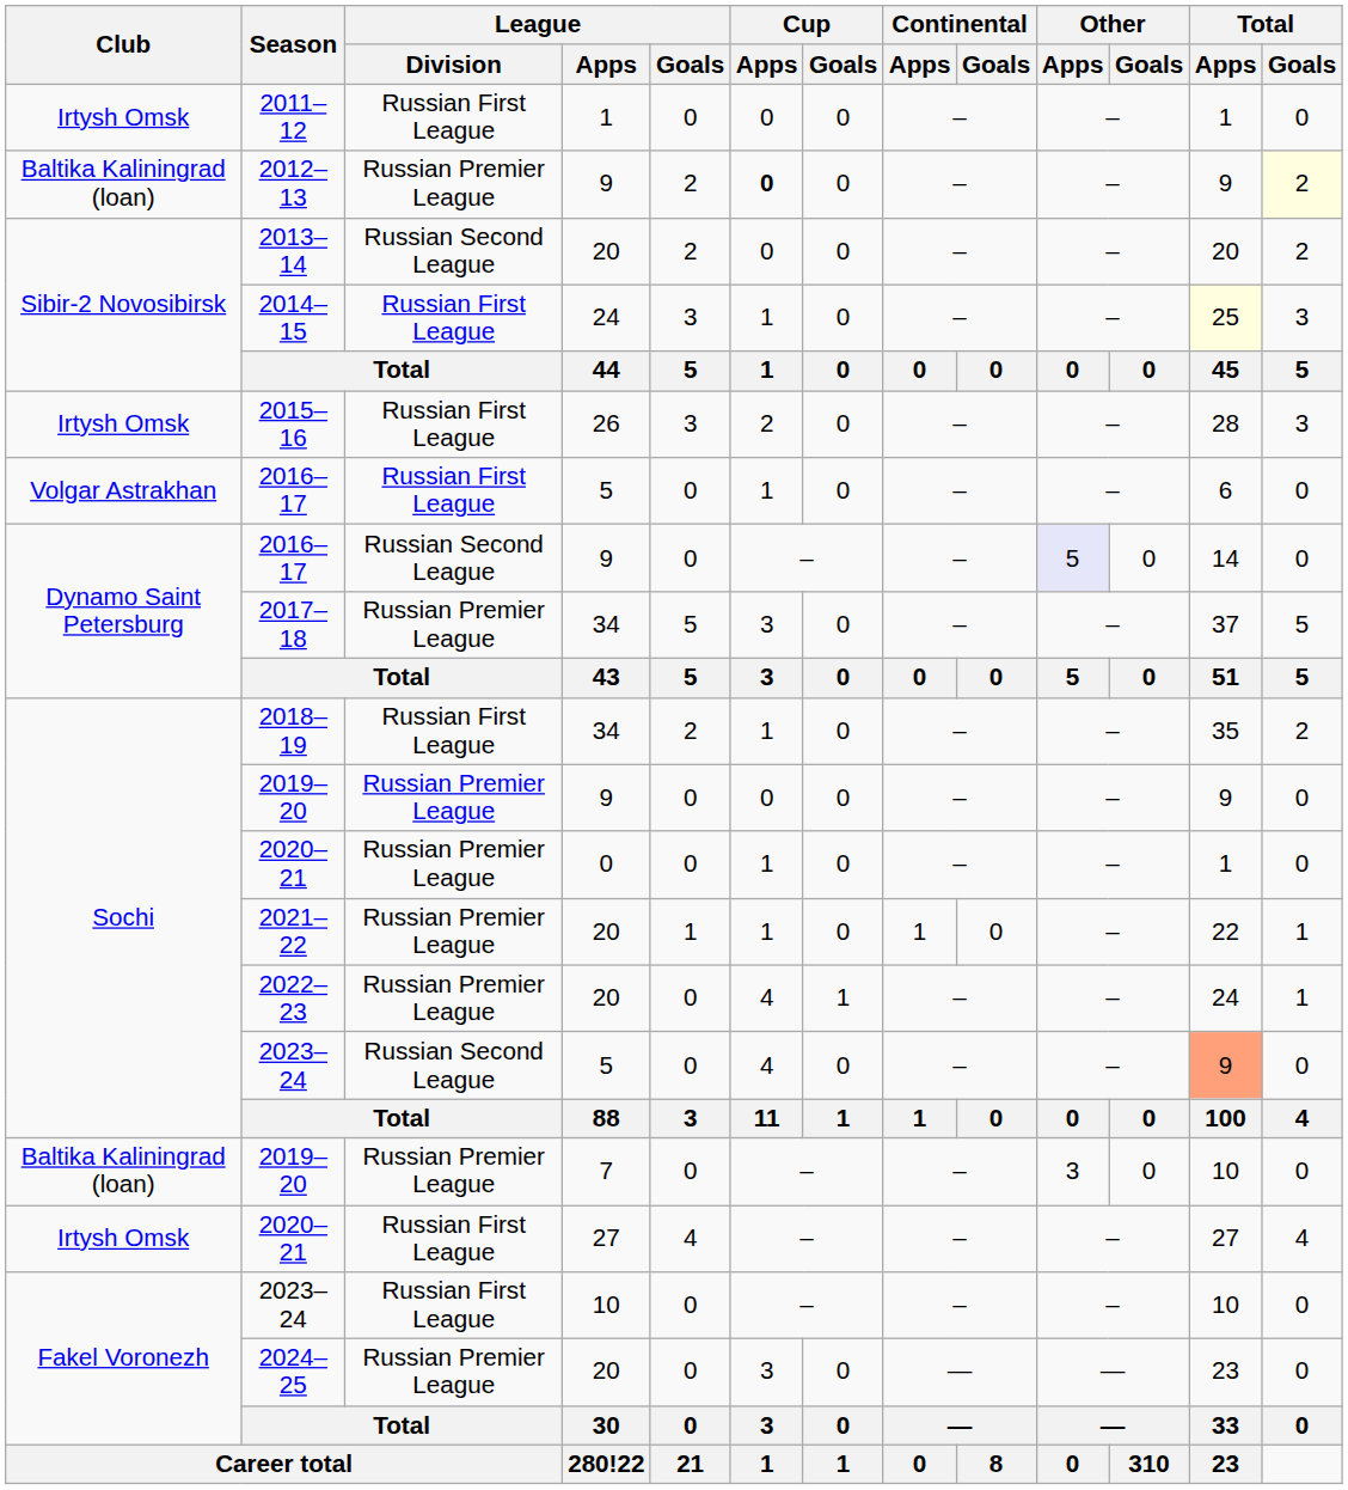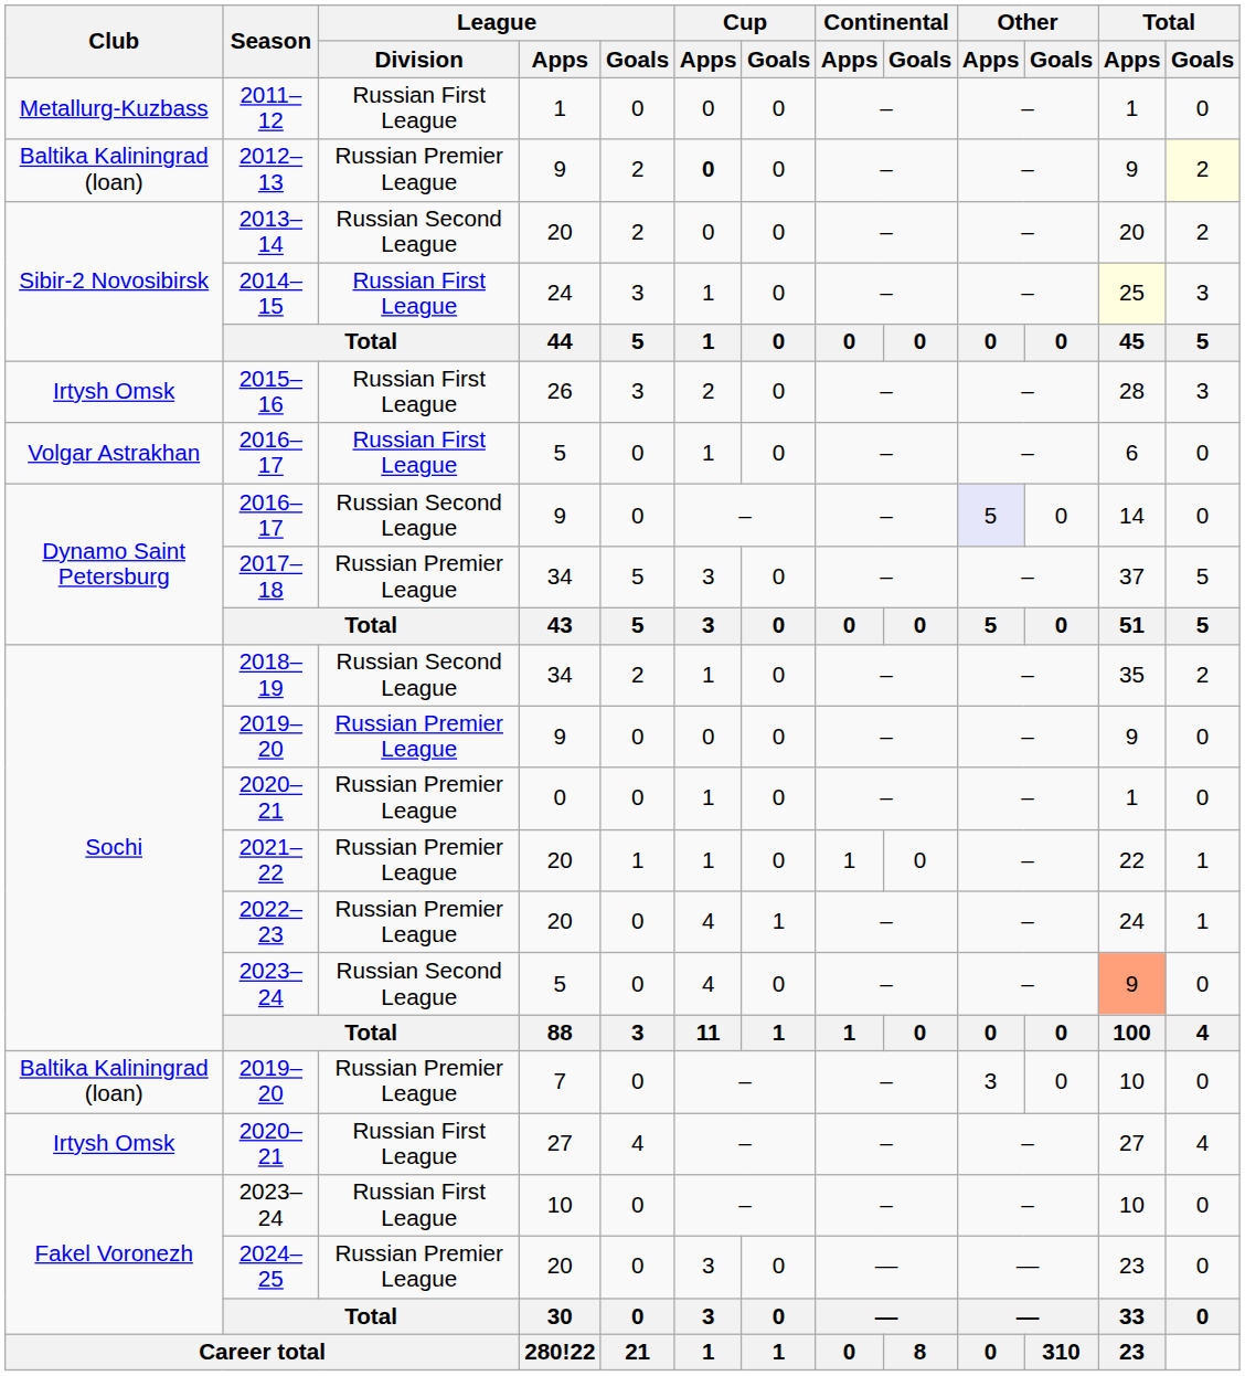 <table class="wikitable" style="text-align: center;">
 <tr>
 <th rowspan=2>Club</th>
 <th rowspan=2>Season</th>
 <th colspan=3>League</th>
 <th colspan=2>Cup</th>
 <th colspan=2>Continental</th>
 <th colspan=2>Other</th>
 <th colspan=2>Total</th>
 </tr>
 <tr>
 <th>Division</th>
 <th>Apps</th>
 <th>Goals</th>
 <th>Apps</th>
 <th>Goals</th>
 <th>Apps</th>
 <th>Goals</th>
 <th>Apps</th>
 <th>Goals</th>
 <th>Apps</th>
 <th>Goals</th>
 </tr>
 <tr>
-<td><a href='#'>Irtysh Omsk</a></td>
+<td><a href='#'>Metallurg-Kuzbass</a></td>
 <td><a href='#'>2011–12</a></td>
 <td>Russian First League</td>
 <td>1</td>
 <td>0</td>
 <td>0</td>
 <td>0</td>
 <td colspan=2>–</td>
 <td colspan=2>–</td>
 <td>1</td>
 <td>0</td>
 </tr>
 <tr>
 <td><a href='#'>Baltika Kaliningrad</a> (loan)</td>
 <td><a href='#'>2012–13</a></td>
 <td>Russian Premier League</td>
 <td>9</td>
 <td>2</td>
 <td><strong>0</strong></td>
 <td>0</td>
 <td colspan=2>–</td>
 <td colspan=2>–</td>
 <td>9</td>
 <td style="background: lightyellow;">2</td>
 </tr>
 <tr>
 <td rowspan="3"><a href='#'>Sibir-2 Novosibirsk</a></td>
 <td><a href='#'>2013–14</a></td>
 <td>Russian Second League</td>
 <td>20</td>
 <td>2</td>
 <td>0</td>
 <td>0</td>
 <td colspan=2>–</td>
 <td colspan=2>–</td>
 <td>20</td>
 <td>2</td>
 </tr>
 <tr>
 <td><a href='#'>2014–15</a></td>
 <td><a href='#'>Russian First League</a></td>
 <td>24</td>
 <td>3</td>
 <td>1</td>
 <td>0</td>
 <td colspan=2>–</td>
 <td colspan=2>–</td>
 <td style="background: lightyellow;">25</td>
 <td>3</td>
 </tr>
 <tr>
 <th colspan=2>Total</th>
 <th>44</th>
 <th>5</th>
 <th>1</th>
 <th>0</th>
 <th>0</th>
 <th>0</th>
 <th>0</th>
 <th>0</th>
 <th>45</th>
 <th>5</th>
 </tr>
 <tr>
 <td><a href='#'>Irtysh Omsk</a></td>
 <td><a href='#'>2015–16</a></td>
 <td>Russian First League</td>
 <td>26</td>
 <td>3</td>
 <td>2</td>
 <td>0</td>
 <td colspan=2>–</td>
 <td colspan=2>–</td>
 <td>28</td>
 <td>3</td>
 </tr>
 <tr>
 <td><a href='#'>Volgar Astrakhan</a></td>
 <td><a href='#'>2016–17</a></td>
 <td><a href='#'>Russian First League</a></td>
 <td>5</td>
 <td>0</td>
 <td>1</td>
 <td>0</td>
 <td colspan=2>–</td>
 <td colspan=2>–</td>
 <td>6</td>
 <td>0</td>
 </tr>
 <tr>
 <td rowspan="3"><a href='#'>Dynamo Saint Petersburg</a></td>
 <td><a href='#'>2016–17</a></td>
 <td>Russian Second League</td>
 <td>9</td>
 <td>0</td>
 <td colspan=2>–</td>
 <td colspan=2>–</td>
 <td style="background: lavender;">5</td>
 <td>0</td>
 <td>14</td>
 <td>0</td>
 </tr>
 <tr>
 <td><a href='#'>2017–18</a></td>
 <td>Russian Premier League</td>
 <td>34</td>
 <td>5</td>
 <td>3</td>
 <td>0</td>
 <td colspan=2>–</td>
 <td colspan=2>–</td>
 <td>37</td>
 <td>5</td>
 </tr>
 <tr>
 <th colspan=2>Total</th>
 <th>43</th>
 <th>5</th>
 <th>3</th>
 <th>0</th>
 <th>0</th>
 <th>0</th>
 <th>5</th>
 <th>0</th>
 <th>51</th>
 <th>5</th>
 </tr>
 <tr>
 <td rowspan="7"><a href='#'>Sochi</a></td>
 <td><a href='#'>2018–19</a></td>
-<td>Russian First League</td>
+<td>Russian Second League</td>
 <td>34</td>
 <td>2</td>
 <td>1</td>
 <td>0</td>
 <td colspan=2>–</td>
 <td colspan=2>–</td>
 <td>35</td>
 <td>2</td>
 </tr>
 <tr>
 <td><a href='#'>2019–20</a></td>
 <td><a href='#'>Russian Premier League</a></td>
 <td>9</td>
 <td>0</td>
 <td>0</td>
 <td>0</td>
 <td colspan=2>–</td>
 <td colspan=2>–</td>
 <td>9</td>
 <td>0</td>
 </tr>
 <tr>
 <td><a href='#'>2020–21</a></td>
 <td>Russian Premier League</td>
 <td>0</td>
 <td>0</td>
 <td>1</td>
 <td>0</td>
 <td colspan=2>–</td>
 <td colspan=2>–</td>
 <td>1</td>
 <td>0</td>
 </tr>
 <tr>
 <td><a href='#'>2021–22</a></td>
 <td>Russian Premier League</td>
 <td>20</td>
 <td>1</td>
 <td>1</td>
 <td>0</td>
 <td>1</td>
 <td>0</td>
 <td colspan=2>–</td>
 <td>22</td>
 <td>1</td>
 </tr>
 <tr>
 <td><a href='#'>2022–23</a></td>
 <td>Russian Premier League</td>
 <td>20</td>
 <td>0</td>
 <td>4</td>
 <td>1</td>
 <td colspan=2>–</td>
 <td colspan=2>–</td>
 <td>24</td>
 <td>1</td>
 </tr>
 <tr>
 <td><a href='#'>2023–24</a></td>
 <td>Russian Second League</td>
 <td>5</td>
 <td>0</td>
 <td>4</td>
 <td>0</td>
 <td colspan=2>–</td>
 <td colspan=2>–</td>
 <td style="background: lightsalmon;">9</td>
 <td>0</td>
 </tr>
 <tr>
 <th colspan=2>Total</th>
 <th>88</th>
 <th>3</th>
 <th>11</th>
 <th>1</th>
 <th>1</th>
 <th>0</th>
 <th>0</th>
 <th>0</th>
 <th>100</th>
 <th>4</th>
 </tr>
 <tr>
 <td><a href='#'>Baltika Kaliningrad</a> (loan)</td>
 <td><a href='#'>2019–20</a></td>
 <td>Russian Premier League</td>
 <td>7</td>
 <td>0</td>
 <td colspan=2>–</td>
 <td colspan=2>–</td>
 <td>3</td>
 <td>0</td>
 <td>10</td>
 <td>0</td>
 </tr>
 <tr>
 <td><a href='#'>Irtysh Omsk</a></td>
 <td><a href='#'>2020–21</a></td>
 <td>Russian First League</td>
 <td>27</td>
 <td>4</td>
 <td colspan=2>–</td>
 <td colspan=2>–</td>
 <td colspan=2>–</td>
 <td>27</td>
 <td>4</td>
 </tr>
 <tr>
 <td rowspan="3"><a href='#'>Fakel Voronezh</a></td>
 <td>2023–24</td>
 <td>Russian First League</td>
 <td>10</td>
 <td>0</td>
 <td colspan=2>–</td>
 <td colspan=2>–</td>
 <td colspan=2>–</td>
 <td>10</td>
 <td>0</td>
 </tr>
 <tr>
 <td><a href='#'>2024–25</a></td>
 <td>Russian Premier League</td>
 <td>20</td>
 <td>0</td>
 <td>3</td>
 <td>0</td>
 <td colspan="2">—</td>
 <td colspan="2">—</td>
 <td>23</td>
 <td>0</td>
 </tr>
 <tr>
 <th colspan="2">Total</th>
 <th>30</th>
 <th>0</th>
 <th>3</th>
 <th>0</th>
 <th colspan="2">—</th>
 <th colspan="2">—</th>
 <th>33</th>
 <th>0</th>
 </tr>
 <tr>
 <th colspan=3>Career total</th>
 <th>280!22</th>
 <th>21</th>
 <th>1</th>
 <th>1</th>
 <th>0</th>
 <th>8</th>
 <th>0</th>
 <th>310</th>
 <th>23</th>
 </tr>
 </table>
